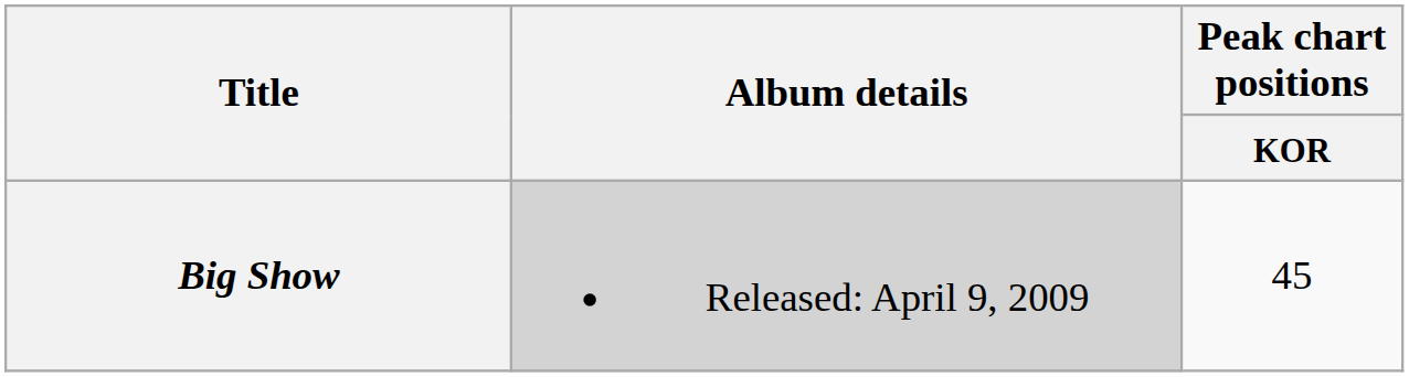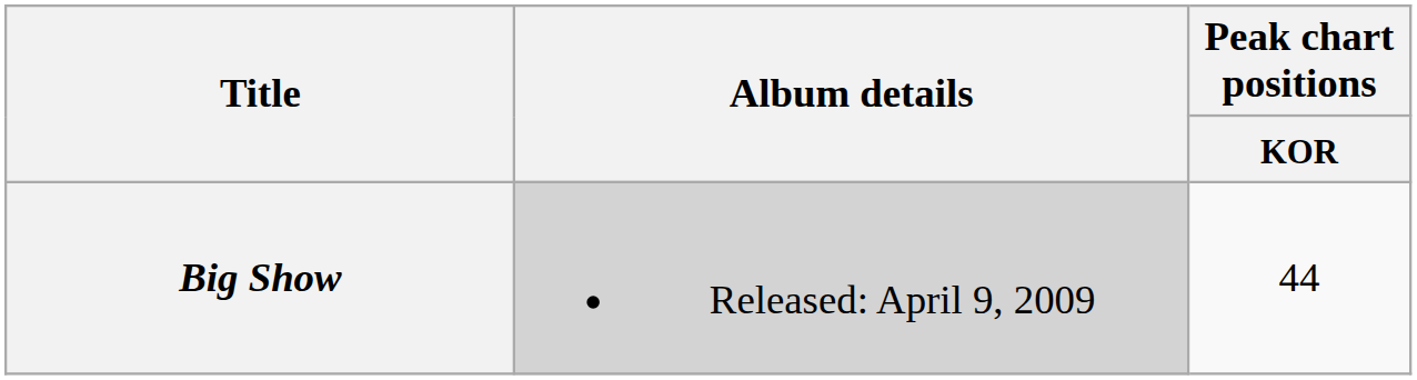 <table class="wikitable plainrowheaders" style="text-align:center;">
 <tr>
 <th scope="col" rowspan="2" style="width:12em;">Title</th>
 <th scope="col" rowspan="2" style="width:16em;">Album details</th>
 <th scope="col" colspan="1" style="width:5em;">Peak chart positions</th>
 </tr>
 <tr>
 <th><small>KOR</small><br></th>
 </tr>
 <tr>
 <th scope="row"><em>Big Show</em></th>
 <td style="background: lightgrey;"><br><ul><li>Released: April 9, 2009</li></ul></td>
-<td>45</td>
+<td>44</td>
 </tr>
 </table>
